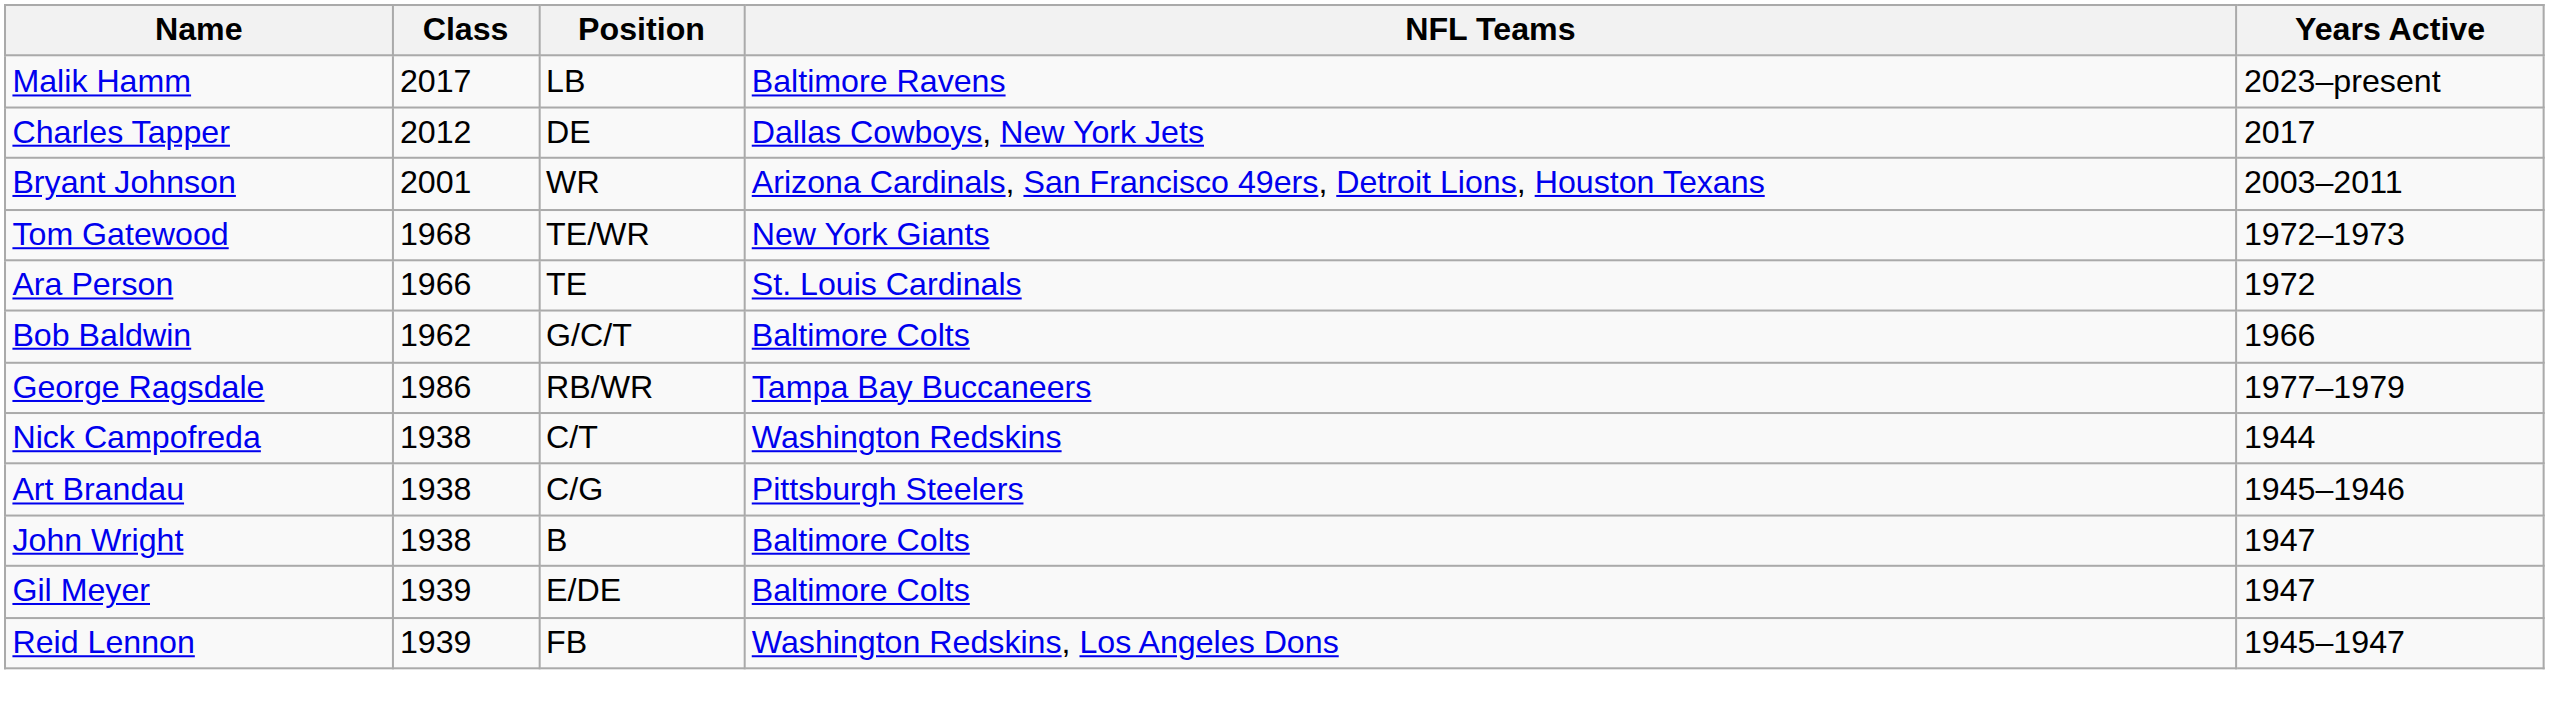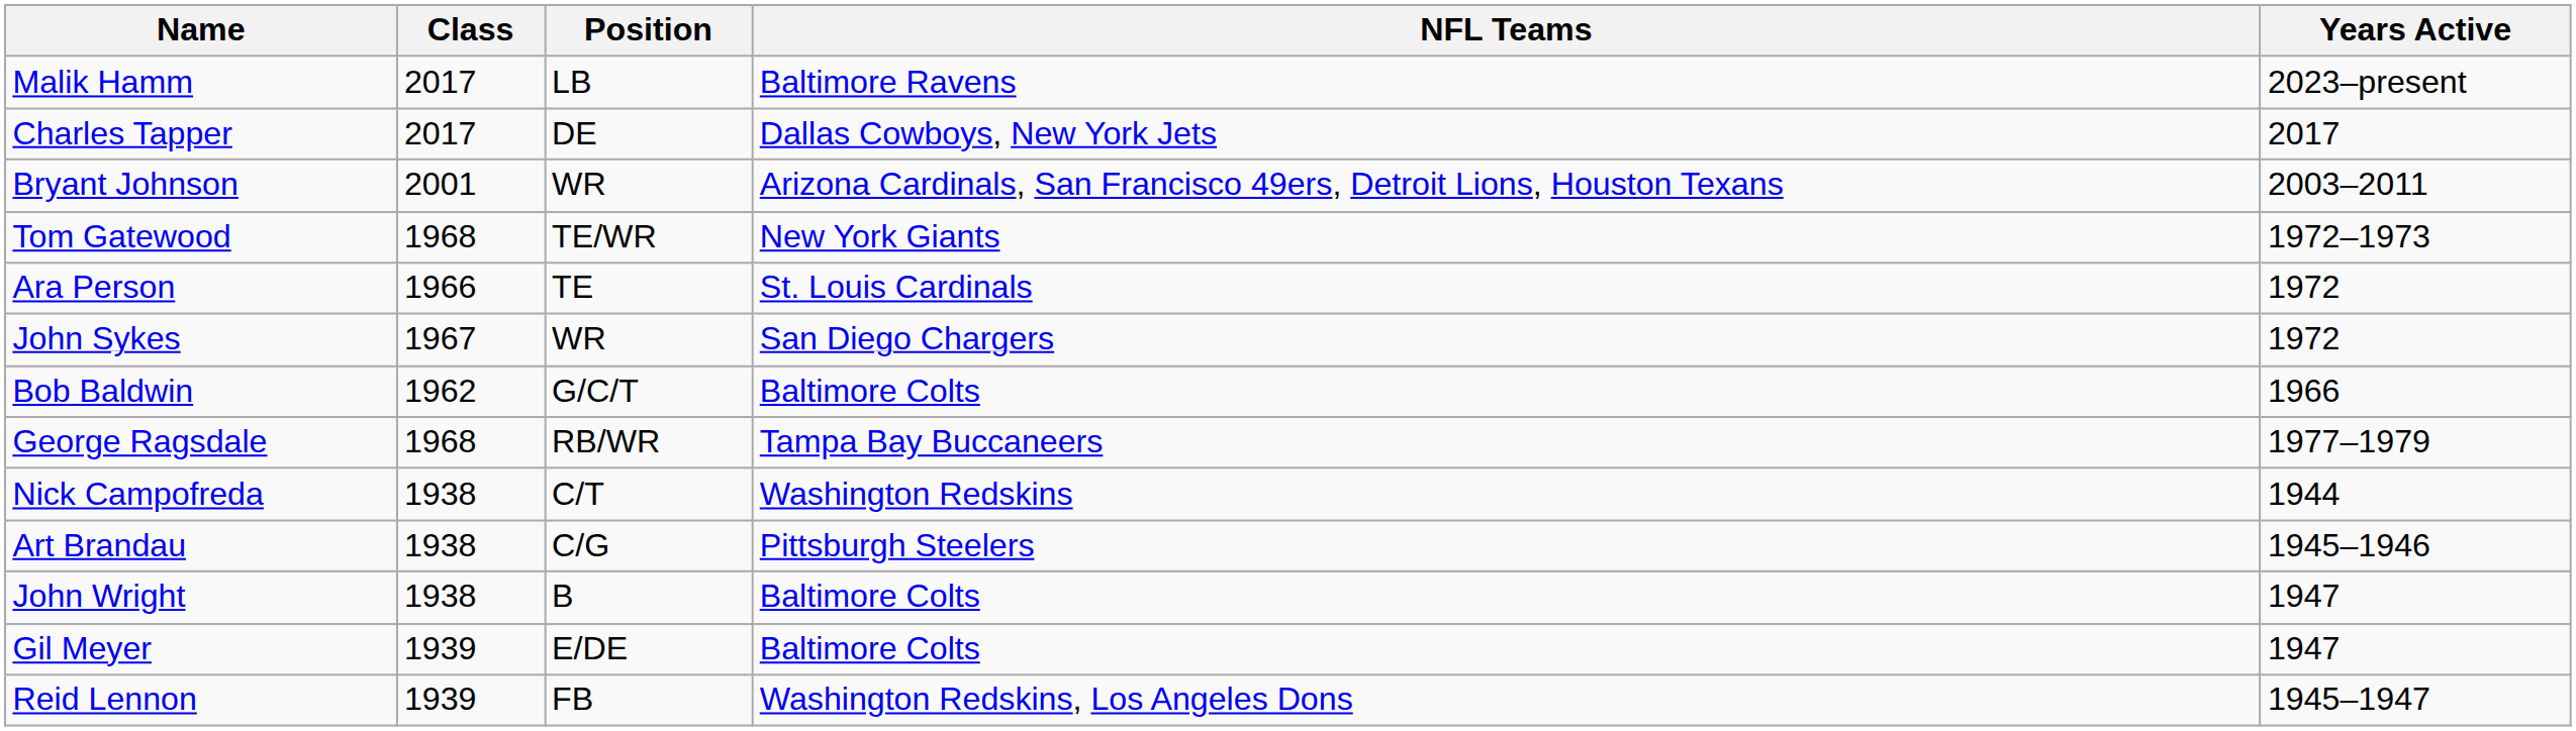 <table class="wikitable sortable" style="width:100%; border-collapse:collapse;">
 <tr>
 <th>Name</th>
 <th>Class</th>
 <th>Position</th>
 <th>NFL Teams</th>
 <th>Years Active</th>
 </tr>
 <tr>
 <td><a href='#'>Malik Hamm</a></td>
 <td>2017</td>
 <td>LB</td>
 <td><a href='#'>Baltimore Ravens</a></td>
 <td>2023–present</td>
 </tr>
 <tr>
 <td><a href='#'>Charles Tapper</a></td>
-<td>2012</td>
+<td>2017</td>
 <td>DE</td>
 <td><a href='#'>Dallas Cowboys</a>, <a href='#'>New York Jets</a></td>
 <td>2017</td>
 </tr>
 <tr>
 <td><a href='#'>Bryant Johnson</a></td>
 <td>2001</td>
 <td>WR</td>
 <td><a href='#'>Arizona Cardinals</a>, <a href='#'>San Francisco 49ers</a>, <a href='#'>Detroit Lions</a>, <a href='#'>Houston Texans</a></td>
 <td>2003–2011</td>
 </tr>
 <tr>
 <td><a href='#'>Tom Gatewood</a></td>
 <td>1968</td>
 <td>TE/WR</td>
 <td><a href='#'>New York Giants</a></td>
 <td>1972–1973</td>
 </tr>
 <tr>
 <td><a href='#'>Ara Person</a></td>
 <td>1966</td>
 <td>TE</td>
 <td><a href='#'>St. Louis Cardinals</a></td>
 <td>1972</td>
 </tr>
 <tr>
+<td><a href='#'>John Sykes</a></td>
+<td>1967</td>
+<td>WR</td>
+<td><a href='#'>San Diego Chargers</a></td>
+<td>1972</td>
+</tr>
+<tr>
 <td><a href='#'>Bob Baldwin</a></td>
 <td>1962</td>
 <td>G/C/T</td>
 <td><a href='#'>Baltimore Colts</a></td>
 <td>1966</td>
 </tr>
 <tr>
 <td><a href='#'>George Ragsdale</a></td>
-<td>1986</td>
+<td>1968</td>
 <td>RB/WR</td>
 <td><a href='#'>Tampa Bay Buccaneers</a></td>
 <td>1977–1979</td>
 </tr>
 <tr>
 <td><a href='#'>Nick Campofreda</a></td>
 <td>1938</td>
 <td>C/T</td>
 <td><a href='#'>Washington Redskins</a></td>
 <td>1944</td>
 </tr>
 <tr>
 <td><a href='#'>Art Brandau</a></td>
 <td>1938</td>
 <td>C/G</td>
 <td><a href='#'>Pittsburgh Steelers</a></td>
 <td>1945–1946</td>
 </tr>
 <tr>
 <td><a href='#'>John Wright</a></td>
 <td>1938</td>
 <td>B</td>
 <td><a href='#'>Baltimore Colts</a></td>
 <td>1947</td>
 </tr>
 <tr>
 <td><a href='#'>Gil Meyer</a></td>
 <td>1939</td>
 <td>E/DE</td>
 <td><a href='#'>Baltimore Colts</a></td>
 <td>1947</td>
 </tr>
 <tr>
 <td><a href='#'>Reid Lennon</a></td>
 <td>1939</td>
 <td>FB</td>
 <td><a href='#'>Washington Redskins</a>, <a href='#'>Los Angeles Dons</a></td>
 <td>1945–1947</td>
 </tr>
 </table>
